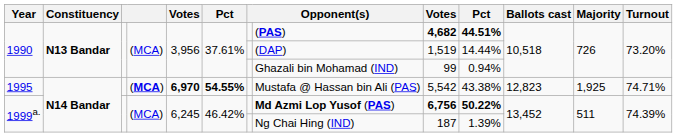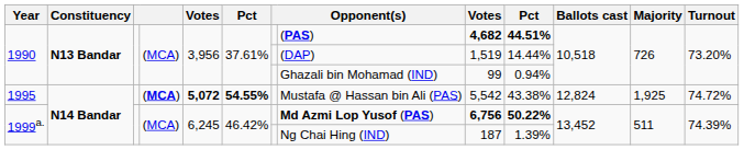 <table class="wikitable" style="margin:0.5em ; font-size:95%">
 <tr>
 <th>Year</th>
 <th>Constituency</th>
 <th colspan=2></th>
 <th>Votes</th>
 <th>Pct</th>
 <th colspan=2>Opponent(s)</th>
 <th>Votes</th>
 <th>Pct</th>
 <th>Ballots cast</th>
 <th>Majority</th>
 <th>Turnout</th>
 </tr>
 <tr>
 <td rowspan=3><a href='#'>1990</a></td>
 <td rowspan=3><strong>N13 Bandar</strong></td>
 <td rowspan=3 ></td>
 <td rowspan=3> (<a href='#'>MCA</a>)</td>
 <td rowspan=3 align="right">3,956</td>
 <td rowspan=3>37.61%</td>
 <td></td>
 <td> (<a href='#'><strong>PAS</strong></a>)</td>
 <td align="right"><strong>4,682</strong></td>
 <td><strong>44.51%</strong></td>
 <td rowspan=3>10,518</td>
 <td rowspan=3>726</td>
 <td rowspan=3>73.20%</td>
 </tr>
 <tr>
 <td></td>
 <td> (<a href='#'>DAP</a>)</td>
 <td align="right">1,519</td>
 <td>14.44%</td>
 </tr>
 <tr>
 <td></td>
 <td>Ghazali bin Mohamad (<a href='#'>IND</a>)</td>
 <td align="right">99</td>
 <td align="right">0.94%</td>
 </tr>
 <tr>
 <td><a href='#'>1995</a></td>
 <td rowspan=3><strong>N14 Bandar</strong></td>
 <td></td>
 <td> (<a href='#'><strong>MCA</strong></a>)</td>
-<td align="right"><strong>6,970</strong></td>
+<td align="right"><strong>5,072</strong></td>
 <td><strong>54.55%</strong></td>
 <td></td>
 <td>Mustafa @ Hassan bin Ali (<a href='#'>PAS</a>)</td>
 <td align="right">5,542</td>
 <td>43.38%</td>
-<td>12,823</td>
+<td>12,824</td>
 <td>1,925</td>
-<td>74.71%</td>
+<td>74.72%</td>
 </tr>
 <tr>
 <td rowspan=2><a href='#'>1999</a><sup>a.</sup></td>
 <td rowspan=2 ></td>
 <td rowspan=2> (<a href='#'>MCA</a>)</td>
 <td rowspan=2 align="right">6,245</td>
 <td rowspan=2>46.42%</td>
 <td></td>
 <td><strong>Md Azmi Lop Yusof</strong> (<a href='#'><strong>PAS</strong></a>)</td>
 <td align="right"><strong>6,756</strong></td>
 <td><strong>50.22%</strong></td>
 <td rowspan=2>13,452</td>
 <td rowspan=2>511</td>
 <td rowspan=2>74.39%</td>
 </tr>
 <tr>
 <td></td>
 <td>Ng Chai Hing (<a href='#'>IND</a>)</td>
 <td align="right">187</td>
 <td align="right">1.39%</td>
 </tr>
 </table>
